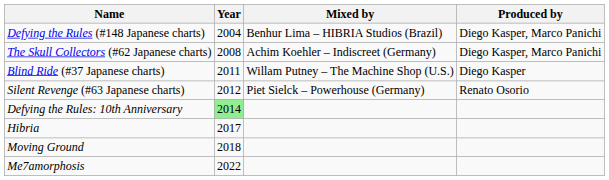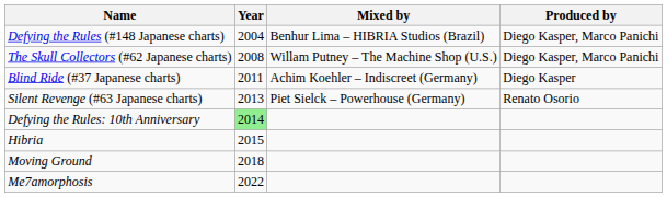 <table class="wikitable">
 <tr>
 <th>Name</th>
 <th>Year</th>
 <th>Mixed by</th>
 <th>Produced by</th>
 </tr>
 <tr>
 <td><em><a href='#'>Defying the Rules</a></em> (#148 Japanese charts)</td>
 <td>2004</td>
 <td>Benhur Lima – HIBRIA Studios (Brazil)</td>
 <td>Diego Kasper, Marco Panichi</td>
 </tr>
 <tr>
 <td><em><a href='#'>The Skull Collectors</a></em> (#62 Japanese charts)</td>
 <td>2008</td>
-<td>Achim Koehler – Indiscreet (Germany)</td>
+<td>Willam Putney – The Machine Shop (U.S.)</td>
 <td>Diego Kasper, Marco Panichi</td>
 </tr>
 <tr>
 <td><em><a href='#'>Blind Ride</a></em> (#37 Japanese charts)</td>
 <td>2011</td>
-<td>Willam Putney – The Machine Shop (U.S.)</td>
+<td>Achim Koehler – Indiscreet (Germany)</td>
 <td>Diego Kasper</td>
 </tr>
 <tr>
 <td><em>Silent Revenge</em> (#63 Japanese charts)</td>
-<td>2012</td>
+<td>2013</td>
 <td>Piet Sielck – Powerhouse (Germany)</td>
 <td>Renato Osorio</td>
 </tr>
 <tr>
 <td><em>Defying the Rules: 10th Anniversary</em></td>
 <td style="background: lightgreen;">2014</td>
 <td></td>
 <td></td>
 </tr>
 <tr>
 <td><em>Hibria</em></td>
-<td>2017</td>
+<td>2015</td>
 <td></td>
 <td></td>
 </tr>
 <tr>
 <td><em>Moving Ground</em></td>
 <td>2018</td>
 <td></td>
 <td></td>
 </tr>
 <tr>
 <td><em>Me7amorphosis</em></td>
 <td>2022</td>
 <td></td>
 <td></td>
 </tr>
 </table>
